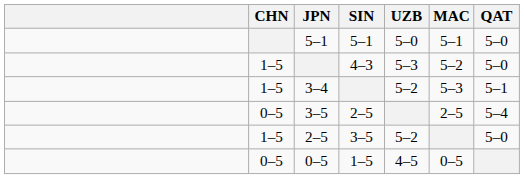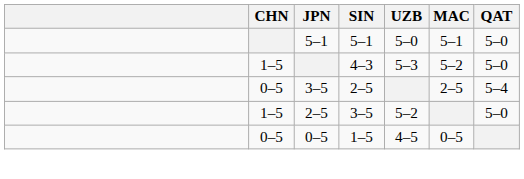 <table class="wikitable" style="text-align:center">
 <tr>
 <th width="250"> </th>
 <th width="40">CHN</th>
 <th width="40">JPN</th>
 <th width="40">SIN</th>
 <th width="40">UZB</th>
 <th width="40">MAC</th>
 <th width="40">QAT</th>
 </tr>
 <tr>
 <td align=left></td>
 <th></th>
 <td>5–1</td>
 <td>5–1</td>
 <td>5–0</td>
 <td>5–1</td>
 <td>5–0</td>
 </tr>
 <tr>
 <td align=left></td>
 <td>1–5</td>
 <th></th>
 <td>4–3</td>
 <td>5–3</td>
 <td>5–2</td>
 <td>5–0</td>
 </tr>
 <tr>
 <td align=left></td>
-<td>1–5</td>
-<td>3–4</td>
-<th></th>
-<td>5–2</td>
-<td>5–3</td>
-<td>5–1</td>
-</tr>
-<tr>
-<td align=left></td>
 <td>0–5</td>
 <td>3–5</td>
 <td>2–5</td>
 <th></th>
 <td>2–5</td>
 <td>5–4</td>
 </tr>
 <tr>
 <td align=left></td>
 <td>1–5</td>
 <td>2–5</td>
 <td>3–5</td>
 <td>5–2</td>
 <th></th>
 <td>5–0</td>
 </tr>
 <tr>
 <td align=left></td>
 <td>0–5</td>
 <td>0–5</td>
 <td>1–5</td>
 <td>4–5</td>
 <td>0–5</td>
 <th></th>
 </tr>
 </table>
